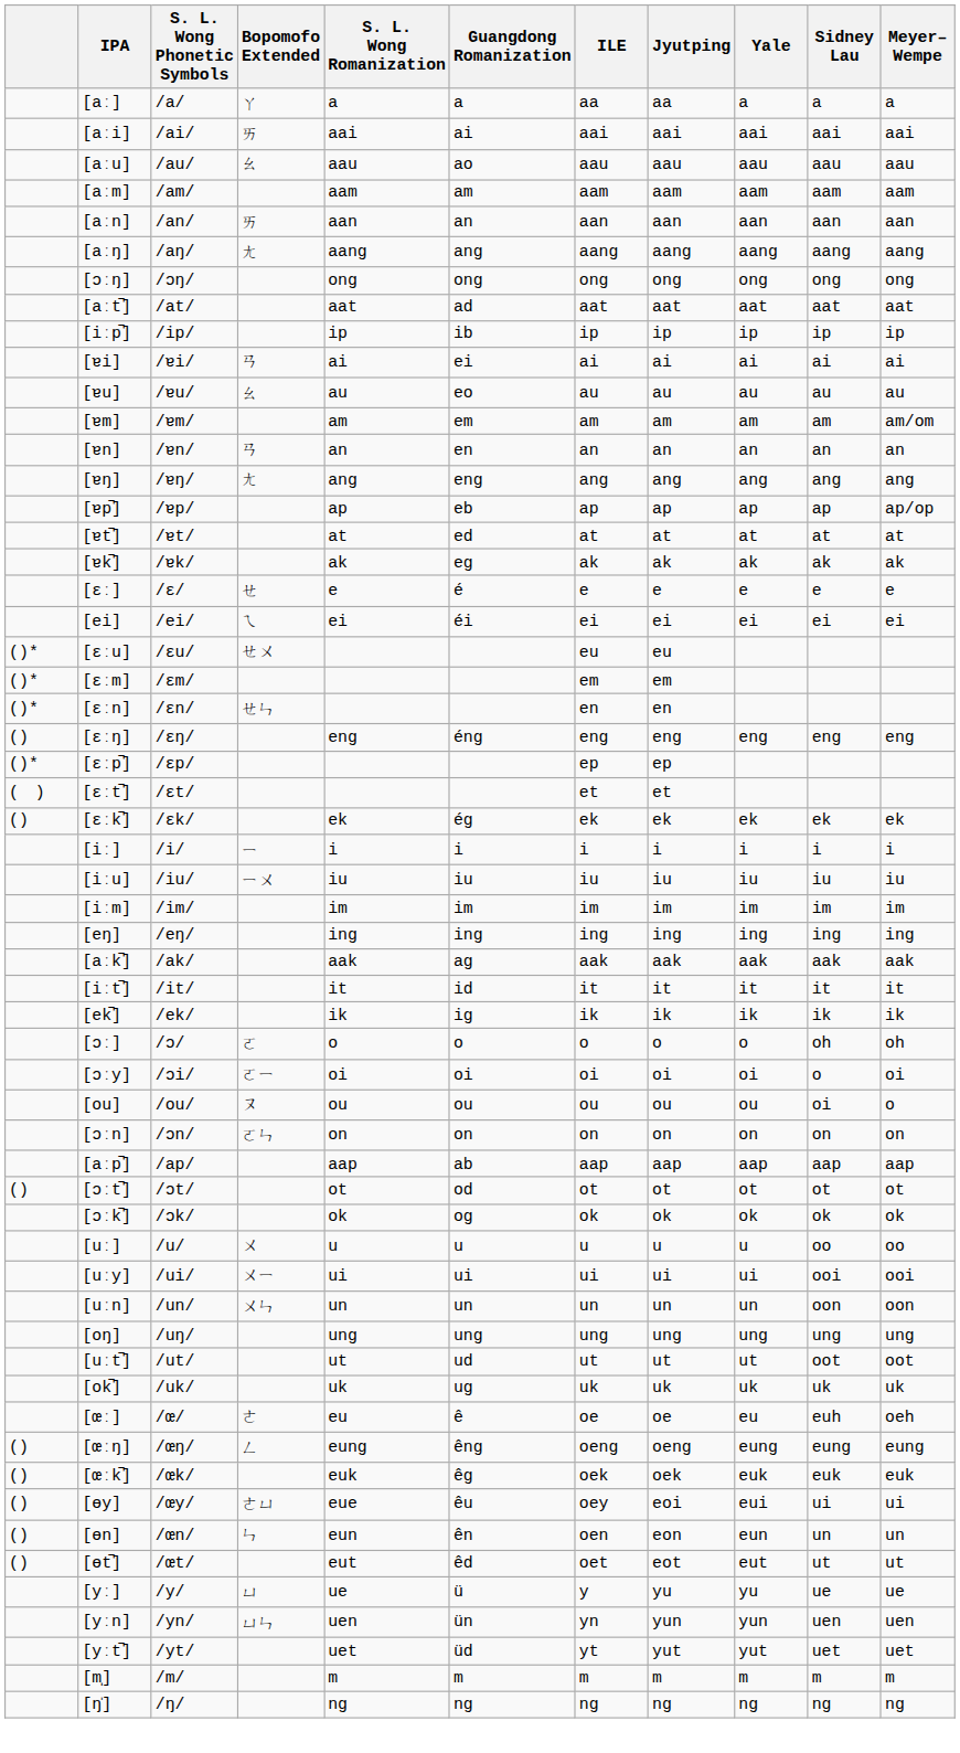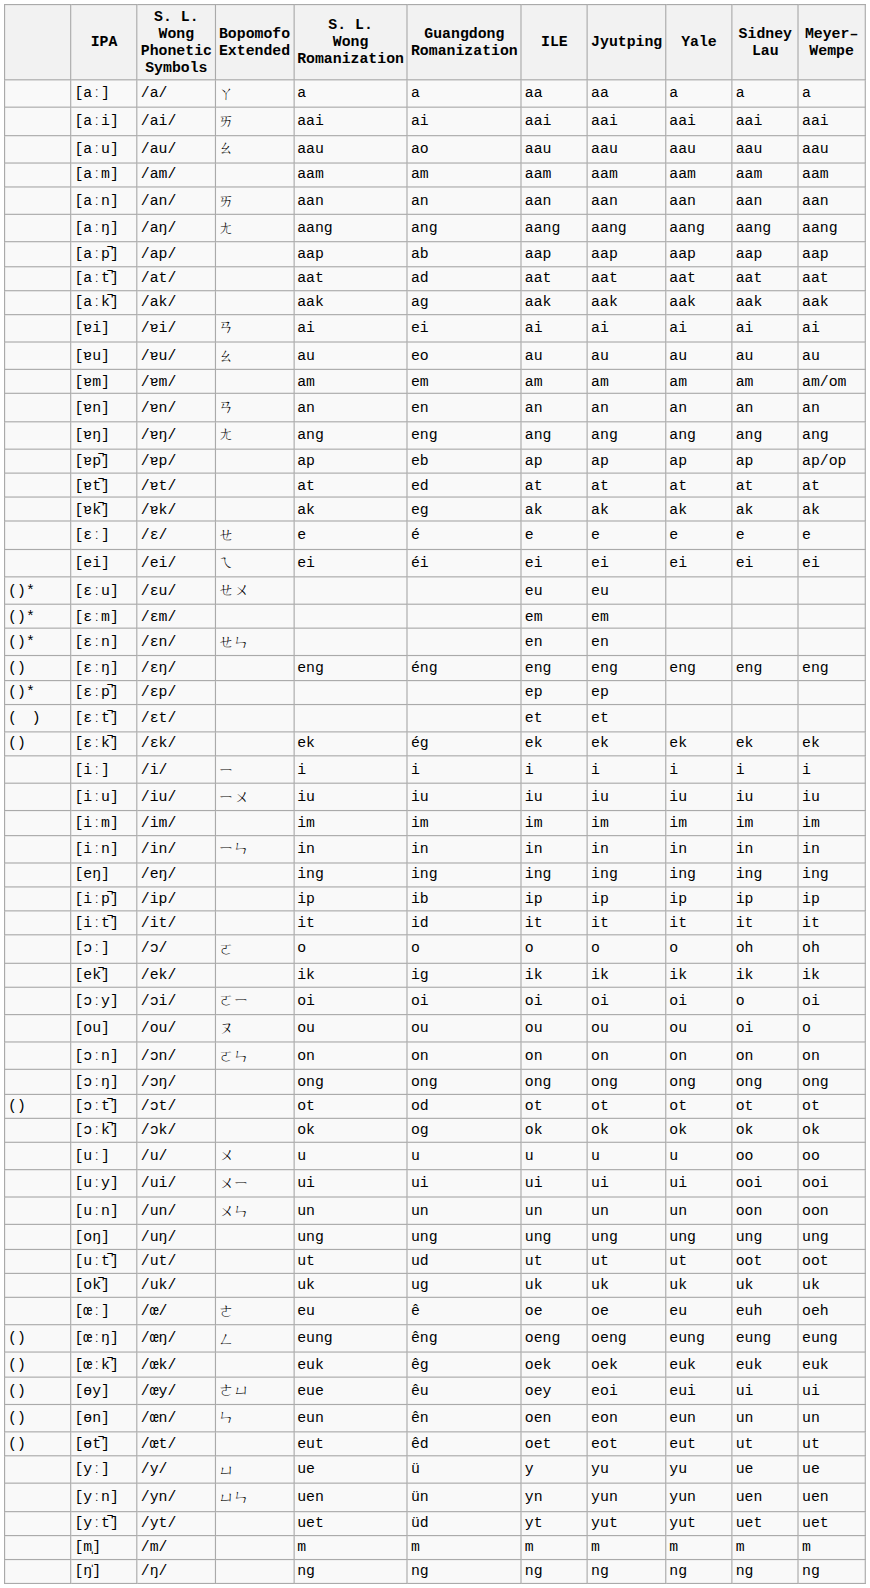 <table class="wikitable">
 <tr ---->
 <th style="width:4em"> </th>
 <th style="width:4em">IPA</th>
 <th style="width:4em">S. L.<br>Wong<br>Phonetic<br>Symbols</th>
 <th style="width:4em">Bopomofo Extended</th>
 <th>S. L.<br>Wong<br>Romanization</th>
 <th style="width:4em">Guangdong<br>Romanization</th>
 <th style="width:4em">ILE</th>
 <th style="width:4em">Jyutping</th>
 <th style="width:4em">Yale</th>
 <th style="width:4em">Sidney<br>Lau</th>
 <th style="width:4em">Meyer–<br>Wempe</th>
 </tr>
 <tr ---->
 <td></td>
 <td class="Unicode">[aː]</td>
 <td class="Unicode">/a/</td>
 <td>ㄚ</td>
 <td>a</td>
 <td>a</td>
 <td>aa</td>
 <td>aa</td>
 <td>a</td>
 <td>a</td>
 <td>a</td>
 </tr>
 <tr ---->
 <td></td>
 <td class="Unicode">[aːi]</td>
 <td class="Unicode">/ai/</td>
 <td>ㄞ</td>
 <td>aai</td>
 <td>ai</td>
 <td>aai</td>
 <td>aai</td>
 <td>aai</td>
 <td>aai</td>
 <td>aai</td>
 </tr>
 <tr ---->
 <td></td>
 <td class="Unicode">[aːu]</td>
 <td class="Unicode">/au/</td>
 <td>ㄠ</td>
 <td>aau</td>
 <td>ao</td>
 <td>aau</td>
 <td>aau</td>
 <td>aau</td>
 <td>aau</td>
 <td>aau</td>
 </tr>
 <tr ---->
 <td></td>
 <td class="Unicode">[aːm]</td>
 <td class="Unicode">/am/</td>
 <td></td>
 <td>aam</td>
 <td>am</td>
 <td>aam</td>
 <td>aam</td>
 <td>aam</td>
 <td>aam</td>
 <td>aam</td>
 </tr>
 <tr ---->
 <td></td>
 <td class="Unicode">[aːn]</td>
 <td class="Unicode">/an/</td>
 <td>ㄞ</td>
 <td>aan</td>
 <td>an</td>
 <td>aan</td>
 <td>aan</td>
 <td>aan</td>
 <td>aan</td>
 <td>aan</td>
 </tr>
 <tr ---->
 <td></td>
 <td class="Unicode">[aːŋ]</td>
 <td class="Unicode">/aŋ/</td>
 <td>ㄤ</td>
 <td>aang</td>
 <td>ang</td>
 <td>aang</td>
 <td>aang</td>
 <td>aang</td>
 <td>aang</td>
 <td>aang</td>
 </tr>
 <tr ---->
 <td></td>
-<td class="Unicode">[ɔːŋ]</td>
-<td class="Unicode">/ɔŋ/</td>
+<td class="Unicode">[aːp̚]</td>
+<td class="Unicode">/ap/</td>
 <td></td>
-<td>ong</td>
-<td>ong</td>
-<td>ong</td>
-<td>ong</td>
-<td>ong</td>
-<td>ong</td>
-<td>ong</td>
+<td>aap</td>
+<td>ab</td>
+<td>aap</td>
+<td>aap</td>
+<td>aap</td>
+<td>aap</td>
+<td>aap</td>
 </tr>
 <tr ---->
 <td></td>
 <td class="Unicode">[aːt̚]</td>
 <td class="Unicode">/at/</td>
 <td></td>
 <td>aat</td>
 <td>ad</td>
 <td>aat</td>
 <td>aat</td>
 <td>aat</td>
 <td>aat</td>
 <td>aat</td>
 </tr>
 <tr ---->
 <td></td>
-<td class="Unicode">[iːp̚]</td>
-<td class="Unicode">/ip/</td>
+<td class="Unicode">[aːk̚]</td>
+<td class="Unicode">/ak/</td>
 <td></td>
-<td>ip</td>
-<td>ib</td>
-<td>ip</td>
-<td>ip</td>
-<td>ip</td>
-<td>ip</td>
-<td>ip</td>
+<td>aak</td>
+<td>ag</td>
+<td>aak</td>
+<td>aak</td>
+<td>aak</td>
+<td>aak</td>
+<td>aak</td>
 </tr>
 <tr ---->
 <td></td>
 <td class="Unicode">[ɐi]</td>
 <td class="Unicode">/ɐi/</td>
 <td>ㄢ</td>
 <td>ai</td>
 <td>ei</td>
 <td>ai</td>
 <td>ai</td>
 <td>ai</td>
 <td>ai</td>
 <td>ai</td>
 </tr>
 <tr ---->
 <td></td>
 <td class="Unicode">[ɐu]</td>
 <td class="Unicode">/ɐu/</td>
 <td>ㄠ</td>
 <td>au</td>
 <td>eo</td>
 <td>au</td>
 <td>au</td>
 <td>au</td>
 <td>au</td>
 <td>au</td>
 </tr>
 <tr ---->
 <td></td>
 <td class="Unicode">[ɐm]</td>
 <td class="Unicode">/ɐm/</td>
 <td></td>
 <td>am</td>
 <td>em</td>
 <td>am</td>
 <td>am</td>
 <td>am</td>
 <td>am</td>
 <td>am/om</td>
 </tr>
 <tr ---->
 <td></td>
 <td class="Unicode">[ɐn]</td>
 <td class="Unicode">/ɐn/</td>
 <td>ㄢ</td>
 <td>an</td>
 <td>en</td>
 <td>an</td>
 <td>an</td>
 <td>an</td>
 <td>an</td>
 <td>an</td>
 </tr>
 <tr ---->
 <td></td>
 <td class="Unicode">[ɐŋ]</td>
 <td class="Unicode">/ɐŋ/</td>
 <td>ㄤ</td>
 <td>ang</td>
 <td>eng</td>
 <td>ang</td>
 <td>ang</td>
 <td>ang</td>
 <td>ang</td>
 <td>ang</td>
 </tr>
 <tr ---->
 <td></td>
 <td class="Unicode">[ɐp̚]</td>
 <td class="Unicode">/ɐp/</td>
 <td></td>
 <td>ap</td>
 <td>eb</td>
 <td>ap</td>
 <td>ap</td>
 <td>ap</td>
 <td>ap</td>
 <td>ap/op</td>
 </tr>
 <tr ---->
 <td></td>
 <td class="Unicode">[ɐt̚]</td>
 <td class="Unicode">/ɐt/</td>
 <td></td>
 <td>at</td>
 <td>ed</td>
 <td>at</td>
 <td>at</td>
 <td>at</td>
 <td>at</td>
 <td>at</td>
 </tr>
 <tr ---->
 <td></td>
 <td class="Unicode">[ɐk̚]</td>
 <td class="Unicode">/ɐk/</td>
 <td></td>
 <td>ak</td>
 <td>eg</td>
 <td>ak</td>
 <td>ak</td>
 <td>ak</td>
 <td>ak</td>
 <td>ak</td>
 </tr>
 <tr ---->
 <td></td>
 <td class="Unicode">[ɛː]</td>
 <td class="Unicode">/ɛ/</td>
 <td>ㄝ</td>
 <td>e</td>
 <td>é</td>
 <td>e</td>
 <td>e</td>
 <td>e</td>
 <td>e</td>
 <td>e</td>
 </tr>
 <tr ---->
 <td></td>
 <td class="Unicode">[ei]</td>
 <td class="Unicode">/ei/</td>
 <td>ㄟ</td>
 <td>ei</td>
 <td>éi</td>
 <td>ei</td>
 <td>ei</td>
 <td>ei</td>
 <td>ei</td>
 <td>ei</td>
 </tr>
 <tr ---->
 <td>()*</td>
 <td class="Unicode">[ɛːu]</td>
 <td class="Unicode">/ɛu/</td>
 <td>ㄝㄨ</td>
 <td> </td>
 <td> </td>
 <td>eu</td>
 <td>eu</td>
 <td> </td>
 <td> </td>
 <td> </td>
 </tr>
 <tr ---->
 <td>()*</td>
 <td class="Unicode">[ɛːm]</td>
 <td class="Unicode">/ɛm/</td>
 <td></td>
 <td> </td>
 <td> </td>
 <td>em</td>
 <td>em</td>
 <td> </td>
 <td> </td>
 <td> </td>
 </tr>
 <tr ---->
 <td>()*</td>
 <td class="Unicode">[ɛːn]</td>
 <td class="Unicode">/ɛn/</td>
 <td>ㄝㄣ</td>
 <td> </td>
 <td> </td>
 <td>en</td>
 <td>en</td>
 <td> </td>
 <td> </td>
 <td> </td>
 </tr>
 <tr ---->
 <td>()</td>
 <td class="Unicode">[ɛːŋ]</td>
 <td class="Unicode">/ɛŋ/</td>
 <td></td>
 <td>eng</td>
 <td>éng</td>
 <td>eng</td>
 <td>eng</td>
 <td>eng</td>
 <td>eng</td>
 <td>eng</td>
 </tr>
 <tr ---->
 <td>()*</td>
 <td class="Unicode">[ɛːp̚]</td>
 <td class="Unicode">/ɛp/</td>
 <td></td>
 <td> </td>
 <td> </td>
 <td>ep</td>
 <td>ep</td>
 <td> </td>
 <td> </td>
 <td> </td>
 </tr>
 <tr ---->
 <td>(　)</td>
 <td class="Unicode">[ɛːt̚]</td>
 <td class="Unicode">/ɛt/</td>
 <td></td>
 <td> </td>
 <td> </td>
 <td>et</td>
 <td>et</td>
 <td> </td>
 <td> </td>
 <td> </td>
 </tr>
 <tr ---->
 <td>()</td>
 <td class="Unicode">[ɛːk̚]</td>
 <td class="Unicode">/ɛk/</td>
 <td></td>
 <td>ek</td>
 <td>ég</td>
 <td>ek</td>
 <td>ek</td>
 <td>ek</td>
 <td>ek</td>
 <td>ek</td>
 </tr>
 <tr ---->
 <td></td>
 <td class="Unicode">[iː]</td>
 <td class="Unicode">/i/</td>
 <td>ㄧ</td>
 <td>i</td>
 <td>i</td>
 <td>i</td>
 <td>i</td>
 <td>i</td>
 <td>i</td>
 <td>i</td>
 </tr>
 <tr ---->
 <td></td>
 <td class="Unicode">[iːu]</td>
 <td class="Unicode">/iu/</td>
 <td>ㄧㄨ</td>
 <td>iu</td>
 <td>iu</td>
 <td>iu</td>
 <td>iu</td>
 <td>iu</td>
 <td>iu</td>
 <td>iu</td>
 </tr>
 <tr ---->
 <td></td>
 <td class="Unicode">[iːm]</td>
 <td class="Unicode">/im/</td>
 <td></td>
 <td>im</td>
 <td>im</td>
 <td>im</td>
 <td>im</td>
 <td>im</td>
 <td>im</td>
 <td>im</td>
 </tr>
 <tr ---->
 <td></td>
+<td class="Unicode">[iːn]</td>
+<td class="Unicode">/in/</td>
+<td>ㄧㄣ</td>
+<td>in</td>
+<td>in</td>
+<td>in</td>
+<td>in</td>
+<td>in</td>
+<td>in</td>
+<td>in</td>
+</tr>
+<tr ---->
+<td></td>
 <td class="Unicode">[eŋ]</td>
 <td class="Unicode">/eŋ/</td>
 <td></td>
 <td>ing</td>
 <td>ing</td>
 <td>ing</td>
 <td>ing</td>
 <td>ing</td>
 <td>ing</td>
 <td>ing</td>
 </tr>
 <tr ---->
 <td></td>
-<td class="Unicode">[aːk̚]</td>
-<td class="Unicode">/ak/</td>
+<td class="Unicode">[iːp̚]</td>
+<td class="Unicode">/ip/</td>
 <td></td>
-<td>aak</td>
-<td>ag</td>
-<td>aak</td>
-<td>aak</td>
-<td>aak</td>
-<td>aak</td>
-<td>aak</td>
+<td>ip</td>
+<td>ib</td>
+<td>ip</td>
+<td>ip</td>
+<td>ip</td>
+<td>ip</td>
+<td>ip</td>
 </tr>
 <tr ---->
 <td></td>
 <td class="Unicode">[iːt̚]</td>
 <td class="Unicode">/it/</td>
 <td></td>
 <td>it</td>
 <td>id</td>
 <td>it</td>
 <td>it</td>
 <td>it</td>
 <td>it</td>
 <td>it</td>
 </tr>
 <tr ---->
 <td></td>
+<td class="Unicode">[ɔː]</td>
+<td class="Unicode">/ɔ/</td>
+<td>ㄛ</td>
+<td>o</td>
+<td>o</td>
+<td>o</td>
+<td>o</td>
+<td>o</td>
+<td>oh</td>
+<td>oh</td>
+</tr>
+<tr ---->
+<td></td>
 <td class="Unicode">[ek̚]</td>
 <td class="Unicode">/ek/</td>
 <td></td>
 <td>ik</td>
 <td>ig</td>
 <td>ik</td>
 <td>ik</td>
 <td>ik</td>
 <td>ik</td>
 <td>ik</td>
-</tr>
-<tr ---->
-<td></td>
-<td class="Unicode">[ɔː]</td>
-<td class="Unicode">/ɔ/</td>
-<td>ㄛ</td>
-<td>o</td>
-<td>o</td>
-<td>o</td>
-<td>o</td>
-<td>o</td>
-<td>oh</td>
-<td>oh</td>
 </tr>
 <tr ---->
 <td></td>
 <td class="Unicode">[ɔːy]</td>
 <td class="Unicode">/ɔi/</td>
 <td>ㄛㄧ</td>
 <td>oi</td>
 <td>oi</td>
 <td>oi</td>
 <td>oi</td>
 <td>oi</td>
 <td>o</td>
 <td>oi</td>
 </tr>
 <tr ---->
 <td></td>
 <td class="Unicode">[ou]</td>
 <td class="Unicode">/ou/</td>
 <td>ㄡ</td>
 <td>ou</td>
 <td>ou</td>
 <td>ou</td>
 <td>ou</td>
 <td>ou</td>
 <td>oi</td>
 <td>o</td>
 </tr>
 <tr ---->
 <td></td>
 <td class="Unicode">[ɔːn]</td>
 <td class="Unicode">/ɔn/</td>
 <td>ㄛㄣ</td>
 <td>on</td>
 <td>on</td>
 <td>on</td>
 <td>on</td>
 <td>on</td>
 <td>on</td>
 <td>on</td>
 </tr>
 <tr ---->
 <td></td>
-<td class="Unicode">[aːp̚]</td>
-<td class="Unicode">/ap/</td>
+<td class="Unicode">[ɔːŋ]</td>
+<td class="Unicode">/ɔŋ/</td>
 <td></td>
-<td>aap</td>
-<td>ab</td>
-<td>aap</td>
-<td>aap</td>
-<td>aap</td>
-<td>aap</td>
-<td>aap</td>
+<td>ong</td>
+<td>ong</td>
+<td>ong</td>
+<td>ong</td>
+<td>ong</td>
+<td>ong</td>
+<td>ong</td>
 </tr>
 <tr ---->
 <td>()</td>
 <td class="Unicode">[ɔːt̚]</td>
 <td class="Unicode">/ɔt/</td>
 <td></td>
 <td>ot</td>
 <td>od</td>
 <td>ot</td>
 <td>ot</td>
 <td>ot</td>
 <td>ot</td>
 <td>ot</td>
 </tr>
 <tr ---->
 <td></td>
 <td class="Unicode">[ɔːk̚]</td>
 <td class="Unicode">/ɔk/</td>
 <td></td>
 <td>ok</td>
 <td>og</td>
 <td>ok</td>
 <td>ok</td>
 <td>ok</td>
 <td>ok</td>
 <td>ok</td>
 </tr>
 <tr ---->
 <td></td>
 <td class="Unicode">[uː]</td>
 <td class="Unicode">/u/</td>
 <td>ㄨ</td>
 <td>u</td>
 <td>u</td>
 <td>u</td>
 <td>u</td>
 <td>u</td>
 <td>oo</td>
 <td>oo</td>
 </tr>
 <tr ---->
 <td></td>
 <td class="Unicode">[uːy]</td>
 <td class="Unicode">/ui/</td>
 <td>ㄨㄧ</td>
 <td>ui</td>
 <td>ui</td>
 <td>ui</td>
 <td>ui</td>
 <td>ui</td>
 <td>ooi</td>
 <td>ooi</td>
 </tr>
 <tr ---->
 <td></td>
 <td class="Unicode">[uːn]</td>
 <td class="Unicode">/un/</td>
 <td>ㄨㄣ</td>
 <td>un</td>
 <td>un</td>
 <td>un</td>
 <td>un</td>
 <td>un</td>
 <td>oon</td>
 <td>oon</td>
 </tr>
 <tr ---->
 <td></td>
 <td class="Unicode">[oŋ]</td>
 <td class="Unicode">/uŋ/</td>
 <td></td>
 <td>ung</td>
 <td>ung</td>
 <td>ung</td>
 <td>ung</td>
 <td>ung</td>
 <td>ung</td>
 <td>ung</td>
 </tr>
 <tr ---->
 <td></td>
 <td class="Unicode">[uːt̚]</td>
 <td class="Unicode">/ut/</td>
 <td></td>
 <td>ut</td>
 <td>ud</td>
 <td>ut</td>
 <td>ut</td>
 <td>ut</td>
 <td>oot</td>
 <td>oot</td>
 </tr>
 <tr ---->
 <td></td>
 <td class="Unicode">[ok̚]</td>
 <td class="Unicode">/uk/</td>
 <td></td>
 <td>uk</td>
 <td>ug</td>
 <td>uk</td>
 <td>uk</td>
 <td>uk</td>
 <td>uk</td>
 <td>uk</td>
 </tr>
 <tr ---->
 <td></td>
 <td class="Unicode">[œː]</td>
 <td class="Unicode">/œ/</td>
 <td>ㄜ</td>
 <td>eu</td>
 <td>ê</td>
 <td>oe</td>
 <td>oe</td>
 <td>eu</td>
 <td>euh</td>
 <td>oeh</td>
 </tr>
 <tr ---->
 <td>()</td>
 <td class="Unicode">[œːŋ]</td>
 <td class="Unicode">/œŋ/</td>
 <td>ㄥ</td>
 <td>eung</td>
 <td>êng</td>
 <td>oeng</td>
 <td>oeng</td>
 <td>eung</td>
 <td>eung</td>
 <td>eung</td>
 </tr>
 <tr ---->
 <td>()</td>
 <td class="Unicode">[œːk̚]</td>
 <td class="Unicode">/œk/</td>
 <td></td>
 <td>euk</td>
 <td>êg</td>
 <td>oek</td>
 <td>oek</td>
 <td>euk</td>
 <td>euk</td>
 <td>euk</td>
 </tr>
 <tr ---->
 <td>()</td>
 <td class="Unicode">[ɵy]</td>
 <td class="Unicode">/œy/</td>
 <td>ㄜㄩ</td>
 <td>eue</td>
 <td>êu</td>
 <td>oey</td>
 <td>eoi</td>
 <td>eui</td>
 <td>ui</td>
 <td>ui</td>
 </tr>
 <tr ---->
 <td>()</td>
 <td class="Unicode">[ɵn]</td>
 <td class="Unicode">/œn/</td>
 <td>ㄣ</td>
 <td>eun</td>
 <td>ên</td>
 <td>oen</td>
 <td>eon</td>
 <td>eun</td>
 <td>un</td>
 <td>un</td>
 </tr>
 <tr ---->
 <td>()</td>
 <td class="Unicode">[ɵt̚]</td>
 <td class="Unicode">/œt/</td>
 <td></td>
 <td>eut</td>
 <td>êd</td>
 <td>oet</td>
 <td>eot</td>
 <td>eut</td>
 <td>ut</td>
 <td>ut</td>
 </tr>
 <tr ---->
 <td></td>
 <td class="Unicode">[yː]</td>
 <td class="Unicode">/y/</td>
 <td>ㄩ</td>
 <td>ue</td>
 <td>ü</td>
 <td>y</td>
 <td>yu</td>
 <td>yu</td>
 <td>ue</td>
 <td>ue</td>
 </tr>
 <tr ---->
 <td></td>
 <td class="Unicode">[yːn]</td>
 <td class="Unicode">/yn/</td>
 <td>ㄩㄣ</td>
 <td>uen</td>
 <td>ün</td>
 <td>yn</td>
 <td>yun</td>
 <td>yun</td>
 <td>uen</td>
 <td>uen</td>
 </tr>
 <tr ---->
 <td></td>
 <td class="Unicode">[yːt̚]</td>
 <td class="Unicode">/yt/</td>
 <td></td>
 <td>uet</td>
 <td>üd</td>
 <td>yt</td>
 <td>yut</td>
 <td>yut</td>
 <td>uet</td>
 <td>uet</td>
 </tr>
 <tr ---->
 <td></td>
 <td class="Unicode">[m̩]</td>
 <td cluass="Unicode">/m/</td>
 <td></td>
 <td>m</td>
 <td>m</td>
 <td>m</td>
 <td>m</td>
 <td>m</td>
 <td>m</td>
 <td>m</td>
 </tr>
 <tr ---->
 <td></td>
 <td class="Unicode">[ŋ̍]</td>
 <td class="Unicode">/ŋ/</td>
 <td></td>
 <td>ng</td>
 <td>ng</td>
 <td>ng</td>
 <td>ng</td>
 <td>ng</td>
 <td>ng</td>
 <td>ng</td>
 </tr>
 </table>
